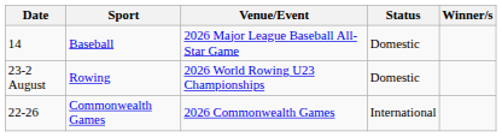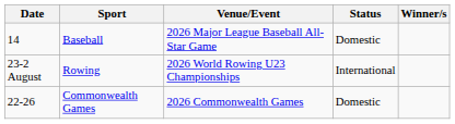 <table class="wikitable source">
 <tr>
 <th>Date</th>
 <th>Sport</th>
 <th>Venue/Event</th>
 <th>Status</th>
 <th>Winner/s</th>
 </tr>
 <tr>
 <td>14</td>
 <td><a href='#'>Baseball</a></td>
 <td> <a href='#'>2026 Major League Baseball All-Star Game</a></td>
 <td>Domestic</td>
 <td></td>
 </tr>
 <tr>
 <td>23-2 August</td>
 <td><a href='#'>Rowing</a></td>
 <td> <a href='#'>2026 World Rowing U23 Championships</a></td>
-<td>Domestic</td>
+<td>International</td>
 <td></td>
 </tr>
 <tr>
 <td>22-26</td>
 <td><a href='#'>Commonwealth Games</a></td>
 <td> <a href='#'>2026 Commonwealth Games</a></td>
-<td>International</td>
+<td>Domestic</td>
 <td></td>
 </tr>
 </table>
